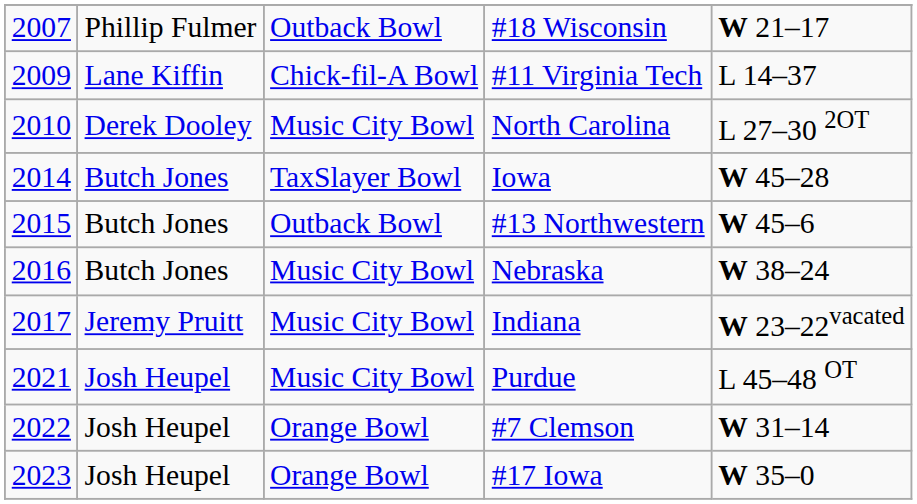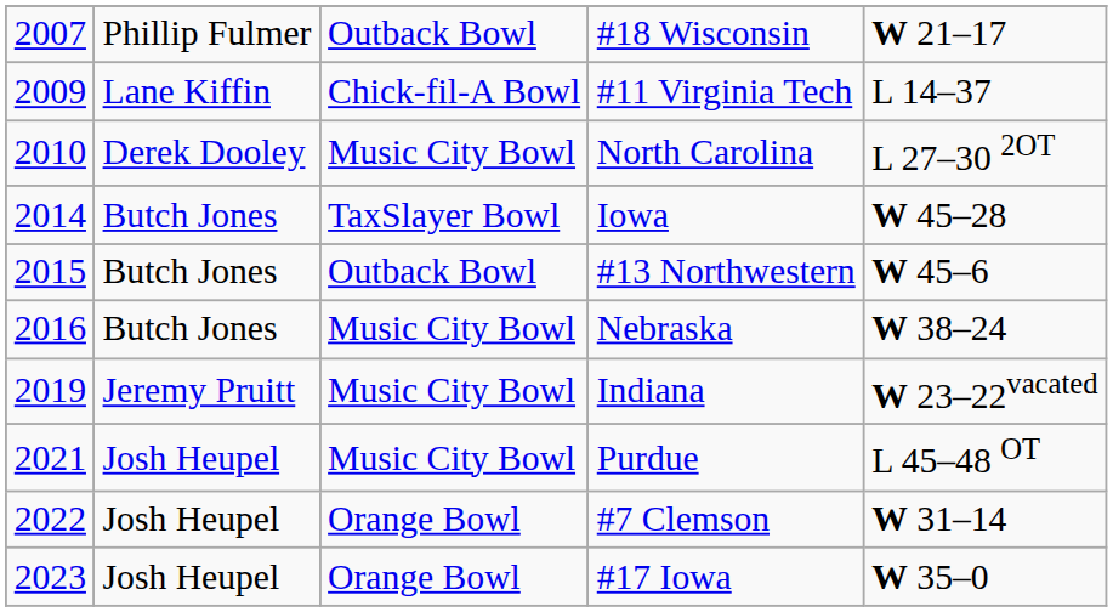 <table class="wikitable">
 <tr>
 </tr>
 <tr>
 <td><a href='#'>2007</a></td>
 <td>Phillip Fulmer</td>
 <td><a href='#'>Outback Bowl</a></td>
 <td><a href='#'>#18 Wisconsin</a></td>
 <td><strong>W</strong> 21–17</td>
 </tr>
 <tr>
 <td><a href='#'>2009</a></td>
 <td><a href='#'>Lane Kiffin</a></td>
 <td><a href='#'>Chick-fil-A Bowl</a></td>
 <td><a href='#'>#11 Virginia Tech</a></td>
 <td>L 14–37</td>
 </tr>
 <tr>
 <td><a href='#'>2010</a></td>
 <td><a href='#'>Derek Dooley</a></td>
 <td><a href='#'>Music City Bowl</a></td>
 <td><a href='#'>North Carolina</a></td>
 <td>L 27–30 <sup>2OT</sup></td>
 </tr>
 <tr>
 <td><a href='#'>2014</a></td>
 <td><a href='#'>Butch Jones</a></td>
 <td><a href='#'>TaxSlayer Bowl</a></td>
 <td><a href='#'>Iowa</a></td>
 <td><strong>W</strong> 45–28</td>
 </tr>
 <tr>
 <td><a href='#'>2015</a></td>
 <td>Butch Jones</td>
 <td><a href='#'>Outback Bowl</a></td>
 <td><a href='#'>#13 Northwestern</a></td>
 <td><strong>W</strong> 45–6</td>
 </tr>
 <tr>
 <td><a href='#'>2016</a></td>
 <td>Butch Jones</td>
 <td><a href='#'>Music City Bowl</a></td>
 <td><a href='#'>Nebraska</a></td>
 <td><strong>W</strong> 38–24</td>
 </tr>
 <tr>
-<td><a href='#'>2017</a></td>
+<td><a href='#'>2019</a></td>
 <td><a href='#'>Jeremy Pruitt</a></td>
 <td><a href='#'>Music City Bowl</a></td>
 <td><a href='#'>Indiana</a></td>
 <td><strong>W</strong> 23–22<sup>vacated</sup></td>
 </tr>
 <tr>
 <td><a href='#'>2021</a></td>
 <td><a href='#'>Josh Heupel</a></td>
 <td><a href='#'>Music City Bowl</a></td>
 <td><a href='#'>Purdue</a></td>
 <td>L 45–48 <sup>OT</sup></td>
 </tr>
 <tr>
 <td><a href='#'>2022</a></td>
 <td>Josh Heupel</td>
 <td><a href='#'>Orange Bowl</a></td>
 <td><a href='#'>#7 Clemson</a></td>
 <td><strong>W</strong> 31–14</td>
 </tr>
 <tr>
 <td><a href='#'>2023</a></td>
 <td>Josh Heupel</td>
 <td><a href='#'>Orange Bowl</a></td>
 <td><a href='#'>#17 Iowa</a></td>
 <td><strong>W</strong> 35–0</td>
 </tr>
 </table>
